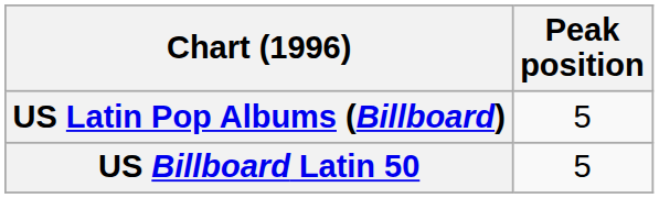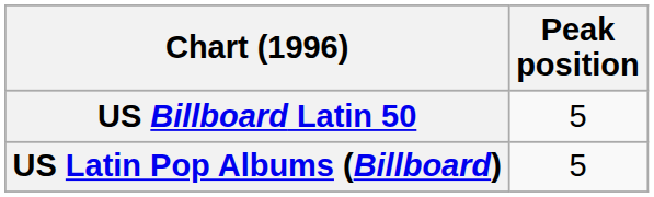 <table class="wikitable sortable plainrowheaders" style="text-align:center">
 <tr>
 <th scope="col">Chart (1996)</th>
 <th scope="col">Peak<br>position</th>
 </tr>
 <tr>
+<th scope="row">US <a href='#'><em>Billboard</em> Latin 50</a></th>
+<td>5</td>
+</tr>
+<tr>
 <th scope="row">US <a href='#'>Latin Pop Albums</a> (<em><a href='#'>Billboard</a></em>)</th>
 <td>5</td>
 </tr>
-<tr>
-<th scope="row">US <a href='#'><em>Billboard</em> Latin 50</a></th>
-<td>5</td>
-</tr>
 </table>
